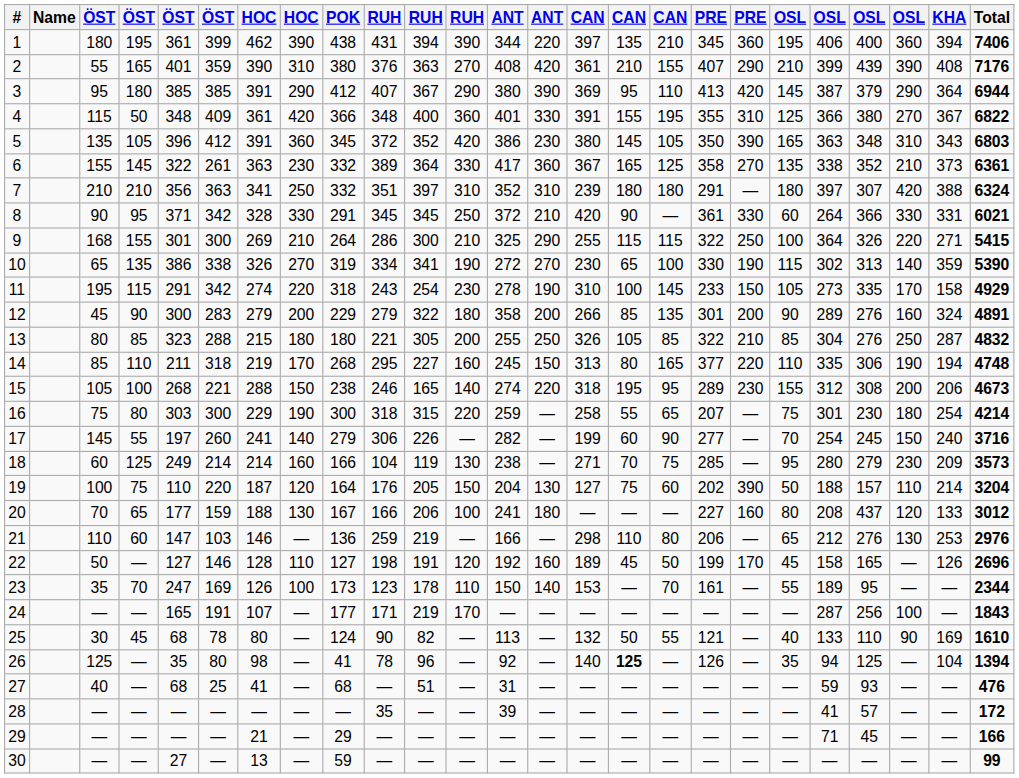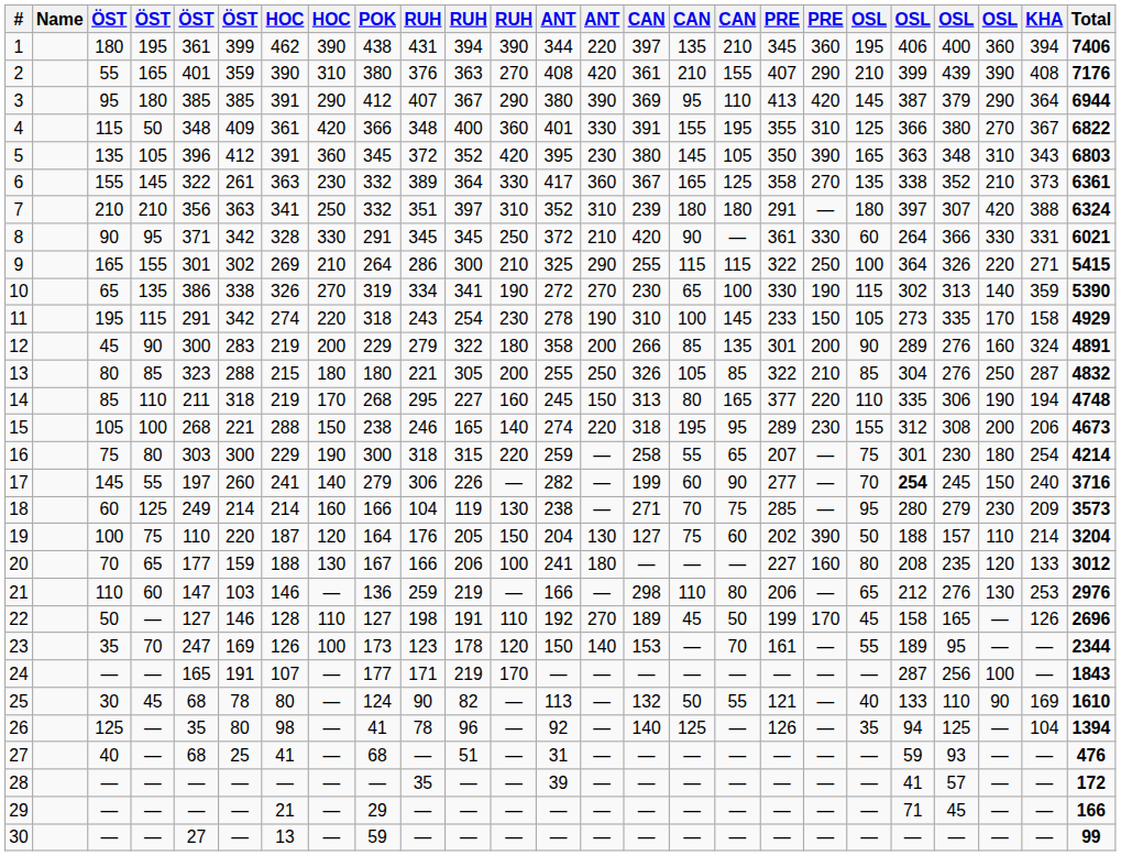 <table class="wikitable" style="text-align:center;font-size:90%">
 <tr>
 <th>#</th>
 <th>Name</th>
 <th><a href='#'>ÖST</a> <br> </th>
 <th><a href='#'>ÖST</a> <br> </th>
 <th><a href='#'>ÖST</a> <br> </th>
 <th><a href='#'>ÖST</a> <br> </th>
 <th><a href='#'>HOC</a> <br> </th>
 <th><a href='#'>HOC</a> <br> </th>
 <th><a href='#'>POK</a> <br> </th>
 <th><a href='#'>RUH</a> <br> </th>
 <th><a href='#'>RUH</a> <br> </th>
 <th><a href='#'>RUH</a> <br> </th>
 <th><a href='#'>ANT</a> <br> </th>
 <th><a href='#'>ANT</a> <br> </th>
 <th><a href='#'>CAN</a> <br> </th>
 <th><a href='#'>CAN</a> <br> </th>
 <th><a href='#'>CAN</a> <br> </th>
 <th><a href='#'>PRE</a> <br> </th>
 <th><a href='#'>PRE</a> <br> </th>
 <th><a href='#'>OSL</a> <br> </th>
 <th><a href='#'>OSL</a> <br> </th>
 <th><a href='#'>OSL</a> <br> </th>
 <th><a href='#'>OSL</a> <br> </th>
 <th><a href='#'>KHA</a> <br> </th>
 <th><strong>Total</strong> </th>
 </tr>
 <tr>
 <td>1</td>
 <td align="left"></td>
 <td>180</td>
 <td>195</td>
 <td>361</td>
 <td>399</td>
 <td>462</td>
 <td>390</td>
 <td>438</td>
 <td>431</td>
 <td>394</td>
 <td>390</td>
 <td>344</td>
 <td>220</td>
 <td>397</td>
 <td>135</td>
 <td>210</td>
 <td>345</td>
 <td>360</td>
 <td>195</td>
 <td>406</td>
 <td>400</td>
 <td>360</td>
 <td>394</td>
 <td><strong>7406</strong></td>
 </tr>
 <tr>
 <td>2</td>
 <td align="left"></td>
 <td>55</td>
 <td>165</td>
 <td>401</td>
 <td>359</td>
 <td>390</td>
 <td>310</td>
 <td>380</td>
 <td>376</td>
 <td>363</td>
 <td>270</td>
 <td>408</td>
 <td>420</td>
 <td>361</td>
 <td>210</td>
 <td>155</td>
 <td>407</td>
 <td>290</td>
 <td>210</td>
 <td>399</td>
 <td>439</td>
 <td>390</td>
 <td>408</td>
 <td><strong>7176</strong></td>
 </tr>
 <tr>
 <td>3</td>
 <td align="left"></td>
 <td>95</td>
 <td>180</td>
 <td>385</td>
 <td>385</td>
 <td>391</td>
 <td>290</td>
 <td>412</td>
 <td>407</td>
 <td>367</td>
 <td>290</td>
 <td>380</td>
 <td>390</td>
 <td>369</td>
 <td>95</td>
 <td>110</td>
 <td>413</td>
 <td>420</td>
 <td>145</td>
 <td>387</td>
 <td>379</td>
 <td>290</td>
 <td>364</td>
 <td><strong>6944</strong></td>
 </tr>
 <tr>
 <td>4</td>
 <td align="left"></td>
 <td>115</td>
 <td>50</td>
 <td>348</td>
 <td>409</td>
 <td>361</td>
 <td>420</td>
 <td>366</td>
 <td>348</td>
 <td>400</td>
 <td>360</td>
 <td>401</td>
 <td>330</td>
 <td>391</td>
 <td>155</td>
 <td>195</td>
 <td>355</td>
 <td>310</td>
 <td>125</td>
 <td>366</td>
 <td>380</td>
 <td>270</td>
 <td>367</td>
 <td><strong>6822</strong></td>
 </tr>
 <tr>
 <td>5</td>
 <td align="left"></td>
 <td>135</td>
 <td>105</td>
 <td>396</td>
 <td>412</td>
 <td>391</td>
 <td>360</td>
 <td>345</td>
 <td>372</td>
 <td>352</td>
 <td>420</td>
-<td>386</td>
+<td>395</td>
 <td>230</td>
 <td>380</td>
 <td>145</td>
 <td>105</td>
 <td>350</td>
 <td>390</td>
 <td>165</td>
 <td>363</td>
 <td>348</td>
 <td>310</td>
 <td>343</td>
 <td><strong>6803</strong></td>
 </tr>
 <tr>
 <td>6</td>
 <td align="left"></td>
 <td>155</td>
 <td>145</td>
 <td>322</td>
 <td>261</td>
 <td>363</td>
 <td>230</td>
 <td>332</td>
 <td>389</td>
 <td>364</td>
 <td>330</td>
 <td>417</td>
 <td>360</td>
 <td>367</td>
 <td>165</td>
 <td>125</td>
 <td>358</td>
 <td>270</td>
 <td>135</td>
 <td>338</td>
 <td>352</td>
 <td>210</td>
 <td>373</td>
 <td><strong>6361</strong></td>
 </tr>
 <tr>
 <td>7</td>
 <td align="left"></td>
 <td>210</td>
 <td>210</td>
 <td>356</td>
 <td>363</td>
 <td>341</td>
 <td>250</td>
 <td>332</td>
 <td>351</td>
 <td>397</td>
 <td>310</td>
 <td>352</td>
 <td>310</td>
 <td>239</td>
 <td>180</td>
 <td>180</td>
 <td>291</td>
 <td>—</td>
 <td>180</td>
 <td>397</td>
 <td>307</td>
 <td>420</td>
 <td>388</td>
 <td><strong>6324</strong></td>
 </tr>
 <tr>
 <td>8</td>
 <td align="left"></td>
 <td>90</td>
 <td>95</td>
 <td>371</td>
 <td>342</td>
 <td>328</td>
 <td>330</td>
 <td>291</td>
 <td>345</td>
 <td>345</td>
 <td>250</td>
 <td>372</td>
 <td>210</td>
 <td>420</td>
 <td>90</td>
 <td>—</td>
 <td>361</td>
 <td>330</td>
 <td>60</td>
 <td>264</td>
 <td>366</td>
 <td>330</td>
 <td>331</td>
 <td><strong>6021</strong></td>
 </tr>
 <tr>
 <td>9</td>
 <td align="left"></td>
-<td>168</td>
+<td>165</td>
 <td>155</td>
 <td>301</td>
-<td>300</td>
+<td>302</td>
 <td>269</td>
 <td>210</td>
 <td>264</td>
 <td>286</td>
 <td>300</td>
 <td>210</td>
 <td>325</td>
 <td>290</td>
 <td>255</td>
 <td>115</td>
 <td>115</td>
 <td>322</td>
 <td>250</td>
 <td>100</td>
 <td>364</td>
 <td>326</td>
 <td>220</td>
 <td>271</td>
 <td><strong>5415</strong></td>
 </tr>
 <tr>
 <td>10</td>
 <td align="left"></td>
 <td>65</td>
 <td>135</td>
 <td>386</td>
 <td>338</td>
 <td>326</td>
 <td>270</td>
 <td>319</td>
 <td>334</td>
 <td>341</td>
 <td>190</td>
 <td>272</td>
 <td>270</td>
 <td>230</td>
 <td>65</td>
 <td>100</td>
 <td>330</td>
 <td>190</td>
 <td>115</td>
 <td>302</td>
 <td>313</td>
 <td>140</td>
 <td>359</td>
 <td><strong>5390</strong></td>
 </tr>
 <tr>
 <td>11</td>
 <td align="left"></td>
 <td>195</td>
 <td>115</td>
 <td>291</td>
 <td>342</td>
 <td>274</td>
 <td>220</td>
 <td>318</td>
 <td>243</td>
 <td>254</td>
 <td>230</td>
 <td>278</td>
 <td>190</td>
 <td>310</td>
 <td>100</td>
 <td>145</td>
 <td>233</td>
 <td>150</td>
 <td>105</td>
 <td>273</td>
 <td>335</td>
 <td>170</td>
 <td>158</td>
 <td><strong>4929</strong></td>
 </tr>
 <tr>
 <td>12</td>
 <td align="left"></td>
 <td>45</td>
 <td>90</td>
 <td>300</td>
 <td>283</td>
-<td>279</td>
+<td>219</td>
 <td>200</td>
 <td>229</td>
 <td>279</td>
 <td>322</td>
 <td>180</td>
 <td>358</td>
 <td>200</td>
 <td>266</td>
 <td>85</td>
 <td>135</td>
 <td>301</td>
 <td>200</td>
 <td>90</td>
 <td>289</td>
 <td>276</td>
 <td>160</td>
 <td>324</td>
 <td><strong>4891</strong></td>
 </tr>
 <tr>
 <td>13</td>
 <td align="left"></td>
 <td>80</td>
 <td>85</td>
 <td>323</td>
 <td>288</td>
 <td>215</td>
 <td>180</td>
 <td>180</td>
 <td>221</td>
 <td>305</td>
 <td>200</td>
 <td>255</td>
 <td>250</td>
 <td>326</td>
 <td>105</td>
 <td>85</td>
 <td>322</td>
 <td>210</td>
 <td>85</td>
 <td>304</td>
 <td>276</td>
 <td>250</td>
 <td>287</td>
 <td><strong>4832</strong></td>
 </tr>
 <tr>
 <td>14</td>
 <td align="left"></td>
 <td>85</td>
 <td>110</td>
 <td>211</td>
 <td>318</td>
 <td>219</td>
 <td>170</td>
 <td>268</td>
 <td>295</td>
 <td>227</td>
 <td>160</td>
 <td>245</td>
 <td>150</td>
 <td>313</td>
 <td>80</td>
 <td>165</td>
 <td>377</td>
 <td>220</td>
 <td>110</td>
 <td>335</td>
 <td>306</td>
 <td>190</td>
 <td>194</td>
 <td><strong>4748</strong></td>
 </tr>
 <tr>
 <td>15</td>
 <td align="left"></td>
 <td>105</td>
 <td>100</td>
 <td>268</td>
 <td>221</td>
 <td>288</td>
 <td>150</td>
 <td>238</td>
 <td>246</td>
 <td>165</td>
 <td>140</td>
 <td>274</td>
 <td>220</td>
 <td>318</td>
 <td>195</td>
 <td>95</td>
 <td>289</td>
 <td>230</td>
 <td>155</td>
 <td>312</td>
 <td>308</td>
 <td>200</td>
 <td>206</td>
 <td><strong>4673</strong></td>
 </tr>
 <tr>
 <td>16</td>
 <td align="left"></td>
 <td>75</td>
 <td>80</td>
 <td>303</td>
 <td>300</td>
 <td>229</td>
 <td>190</td>
 <td>300</td>
 <td>318</td>
 <td>315</td>
 <td>220</td>
 <td>259</td>
 <td>—</td>
 <td>258</td>
 <td>55</td>
 <td>65</td>
 <td>207</td>
 <td>—</td>
 <td>75</td>
 <td>301</td>
 <td>230</td>
 <td>180</td>
 <td>254</td>
 <td><strong>4214</strong></td>
 </tr>
 <tr>
 <td>17</td>
 <td align="left"></td>
 <td>145</td>
 <td>55</td>
 <td>197</td>
 <td>260</td>
 <td>241</td>
 <td>140</td>
 <td>279</td>
 <td>306</td>
 <td>226</td>
 <td>—</td>
 <td>282</td>
 <td>—</td>
 <td>199</td>
 <td>60</td>
 <td>90</td>
 <td>277</td>
 <td>—</td>
 <td>70</td>
-<td>254</td>
+<td><strong>254</strong></td>
 <td>245</td>
 <td>150</td>
 <td>240</td>
 <td><strong>3716</strong></td>
 </tr>
 <tr>
 <td>18</td>
 <td align="left"></td>
 <td>60</td>
 <td>125</td>
 <td>249</td>
 <td>214</td>
 <td>214</td>
 <td>160</td>
 <td>166</td>
 <td>104</td>
 <td>119</td>
 <td>130</td>
 <td>238</td>
 <td>—</td>
 <td>271</td>
 <td>70</td>
 <td>75</td>
 <td>285</td>
 <td>—</td>
 <td>95</td>
 <td>280</td>
 <td>279</td>
 <td>230</td>
 <td>209</td>
 <td><strong>3573</strong></td>
 </tr>
 <tr>
 <td>19</td>
 <td align="left"></td>
 <td>100</td>
 <td>75</td>
 <td>110</td>
 <td>220</td>
 <td>187</td>
 <td>120</td>
 <td>164</td>
 <td>176</td>
 <td>205</td>
 <td>150</td>
 <td>204</td>
 <td>130</td>
 <td>127</td>
 <td>75</td>
 <td>60</td>
 <td>202</td>
 <td>390</td>
 <td>50</td>
 <td>188</td>
 <td>157</td>
 <td>110</td>
 <td>214</td>
 <td><strong>3204</strong></td>
 </tr>
 <tr>
 <td>20</td>
 <td align="left"></td>
 <td>70</td>
 <td>65</td>
 <td>177</td>
 <td>159</td>
 <td>188</td>
 <td>130</td>
 <td>167</td>
 <td>166</td>
 <td>206</td>
 <td>100</td>
 <td>241</td>
 <td>180</td>
 <td>—</td>
 <td>—</td>
 <td>—</td>
 <td>227</td>
 <td>160</td>
 <td>80</td>
 <td>208</td>
-<td>437</td>
+<td>235</td>
 <td>120</td>
 <td>133</td>
 <td><strong>3012</strong></td>
 </tr>
 <tr>
 <td>21</td>
 <td align="left"></td>
 <td>110</td>
 <td>60</td>
 <td>147</td>
 <td>103</td>
 <td>146</td>
 <td>—</td>
 <td>136</td>
 <td>259</td>
 <td>219</td>
 <td>—</td>
 <td>166</td>
 <td>—</td>
 <td>298</td>
 <td>110</td>
 <td>80</td>
 <td>206</td>
 <td>—</td>
 <td>65</td>
 <td>212</td>
 <td>276</td>
 <td>130</td>
 <td>253</td>
 <td><strong>2976</strong></td>
 </tr>
 <tr>
 <td>22</td>
 <td align="left"></td>
 <td>50</td>
 <td>—</td>
 <td>127</td>
 <td>146</td>
 <td>128</td>
 <td>110</td>
 <td>127</td>
 <td>198</td>
 <td>191</td>
-<td>120</td>
+<td>110</td>
 <td>192</td>
-<td>160</td>
+<td>270</td>
 <td>189</td>
 <td>45</td>
 <td>50</td>
 <td>199</td>
 <td>170</td>
 <td>45</td>
 <td>158</td>
 <td>165</td>
 <td>—</td>
 <td>126</td>
 <td><strong>2696</strong></td>
 </tr>
 <tr>
 <td>23</td>
 <td align="left"></td>
 <td>35</td>
 <td>70</td>
 <td>247</td>
 <td>169</td>
 <td>126</td>
 <td>100</td>
 <td>173</td>
 <td>123</td>
 <td>178</td>
-<td>110</td>
+<td>120</td>
 <td>150</td>
 <td>140</td>
 <td>153</td>
 <td>—</td>
 <td>70</td>
 <td>161</td>
 <td>—</td>
 <td>55</td>
 <td>189</td>
 <td>95</td>
 <td>—</td>
 <td>—</td>
 <td><strong>2344</strong></td>
 </tr>
 <tr>
 <td>24</td>
 <td align="left"></td>
 <td>—</td>
 <td>—</td>
 <td>165</td>
 <td>191</td>
 <td>107</td>
 <td>—</td>
 <td>177</td>
 <td>171</td>
 <td>219</td>
 <td>170</td>
 <td>—</td>
 <td>—</td>
 <td>—</td>
 <td>—</td>
 <td>—</td>
 <td>—</td>
 <td>—</td>
 <td>—</td>
 <td>287</td>
 <td>256</td>
 <td>100</td>
 <td>—</td>
 <td><strong>1843</strong></td>
 </tr>
 <tr>
 <td>25</td>
 <td align="left"></td>
 <td>30</td>
 <td>45</td>
 <td>68</td>
 <td>78</td>
 <td>80</td>
 <td>—</td>
 <td>124</td>
 <td>90</td>
 <td>82</td>
 <td>—</td>
 <td>113</td>
 <td>—</td>
 <td>132</td>
 <td>50</td>
 <td>55</td>
 <td>121</td>
 <td>—</td>
 <td>40</td>
 <td>133</td>
 <td>110</td>
 <td>90</td>
 <td>169</td>
 <td><strong>1610</strong></td>
 </tr>
 <tr>
 <td>26</td>
 <td align="left"></td>
 <td>125</td>
 <td>—</td>
 <td>35</td>
 <td>80</td>
 <td>98</td>
 <td>—</td>
 <td>41</td>
 <td>78</td>
 <td>96</td>
 <td>—</td>
 <td>92</td>
 <td>—</td>
 <td>140</td>
-<td><strong>125</strong></td>
+<td>125</td>
 <td>—</td>
 <td>126</td>
 <td>—</td>
 <td>35</td>
 <td>94</td>
 <td>125</td>
 <td>—</td>
 <td>104</td>
 <td><strong>1394</strong></td>
 </tr>
 <tr>
 <td>27</td>
 <td align="left"></td>
 <td>40</td>
 <td>—</td>
 <td>68</td>
 <td>25</td>
 <td>41</td>
 <td>—</td>
 <td>68</td>
 <td>—</td>
 <td>51</td>
 <td>—</td>
 <td>31</td>
 <td>—</td>
 <td>—</td>
 <td>—</td>
 <td>—</td>
 <td>—</td>
 <td>—</td>
 <td>—</td>
 <td>59</td>
 <td>93</td>
 <td>—</td>
 <td>—</td>
 <td><strong>476</strong></td>
 </tr>
 <tr>
 <td>28</td>
 <td align="left"></td>
 <td>—</td>
 <td>—</td>
 <td>—</td>
 <td>—</td>
 <td>—</td>
 <td>—</td>
 <td>—</td>
 <td>35</td>
 <td>—</td>
 <td>—</td>
 <td>39</td>
 <td>—</td>
 <td>—</td>
 <td>—</td>
 <td>—</td>
 <td>—</td>
 <td>—</td>
 <td>—</td>
 <td>41</td>
 <td>57</td>
 <td>—</td>
 <td>—</td>
 <td><strong>172</strong></td>
 </tr>
 <tr>
 <td>29</td>
 <td align="left"></td>
 <td>—</td>
 <td>—</td>
 <td>—</td>
 <td>—</td>
 <td>21</td>
 <td>—</td>
 <td>29</td>
 <td>—</td>
 <td>—</td>
 <td>—</td>
 <td>—</td>
 <td>—</td>
 <td>—</td>
 <td>—</td>
 <td>—</td>
 <td>—</td>
 <td>—</td>
 <td>—</td>
 <td>71</td>
 <td>45</td>
 <td>—</td>
 <td>—</td>
 <td><strong>166</strong></td>
 </tr>
 <tr>
 <td>30</td>
 <td align="left"></td>
 <td>—</td>
 <td>—</td>
 <td>27</td>
 <td>—</td>
 <td>13</td>
 <td>—</td>
 <td>59</td>
 <td>—</td>
 <td>—</td>
 <td>—</td>
 <td>—</td>
 <td>—</td>
 <td>—</td>
 <td>—</td>
 <td>—</td>
 <td>—</td>
 <td>—</td>
 <td>—</td>
 <td>—</td>
 <td>—</td>
 <td>—</td>
 <td>—</td>
 <td><strong>99</strong></td>
 </tr>
 </table>
